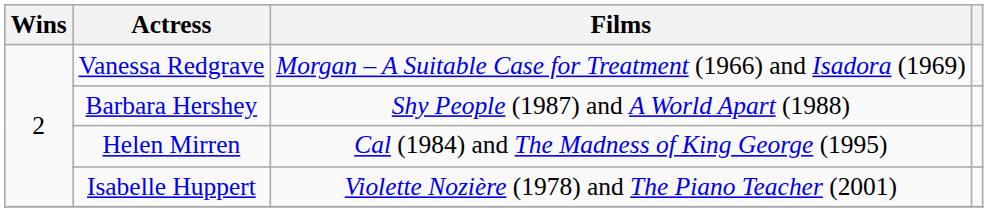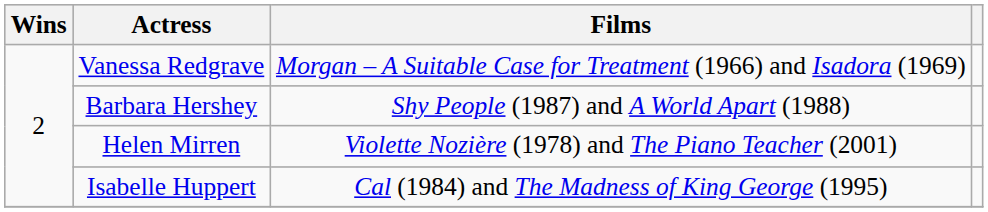 <table class="wikitable" style="text-align:center;">
 <tr>
 <th scope="col">Wins</th>
 <th scope="col">Actress</th>
 <th scope="col">Films</th>
 <th scope="col" class="unsortable"></th>
 </tr>
 <tr>
 <td rowspan="4">2</td>
 <td><a href='#'>Vanessa Redgrave</a></td>
 <td><em><a href='#'>Morgan – A Suitable Case for Treatment</a></em> (1966) and <em><a href='#'>Isadora</a></em> (1969)</td>
 <td></td>
 </tr>
 <tr>
 <td><a href='#'>Barbara Hershey</a></td>
 <td><em><a href='#'>Shy People</a></em> (1987) and <em><a href='#'>A World Apart</a></em> (1988)</td>
 <td></td>
 </tr>
 <tr>
 <td><a href='#'>Helen Mirren</a></td>
-<td><em><a href='#'>Cal</a></em> (1984) and  <em><a href='#'>The Madness of King George</a></em> (1995)</td>
+<td><em><a href='#'>Violette Nozière</a></em> (1978) and <em><a href='#'>The Piano Teacher</a></em> (2001)</td>
 <td></td>
 </tr>
 <tr>
 <td><a href='#'>Isabelle Huppert</a></td>
-<td><em><a href='#'>Violette Nozière</a></em> (1978) and <em><a href='#'>The Piano Teacher</a></em> (2001)</td>
+<td><em><a href='#'>Cal</a></em> (1984) and  <em><a href='#'>The Madness of King George</a></em> (1995)</td>
 <td></td>
 </tr>
 <tr>
 </tr>
 </table>
